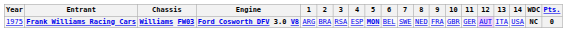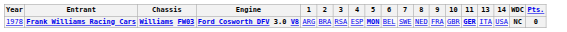 <table class="wikitable" style="text-align:center; font-size:90%">
 <tr>
 <th>Year</th>
 <th>Entrant</th>
 <th>Chassis</th>
 <th>Engine</th>
 <th>1</th>
 <th>2</th>
 <th>3</th>
 <th>4</th>
 <th>5</th>
 <th>6</th>
 <th>7</th>
 <th>8</th>
 <th>9</th>
 <th>10</th>
 <th>11</th>
-<th>12</th>
 <th>13</th>
 <th>14</th>
 <th>WDC</th>
 <th><a href='#'>Pts.</a></th>
 </tr>
 <tr>
-<td><a href='#'>1975</a></td>
+<td><a href='#'>1978</a></td>
 <th><a href='#'>Frank Williams Racing Cars</a></th>
 <th><a href='#'>Williams</a> <a href='#'>FW03</a></th>
 <th><a href='#'>Ford Cosworth DFV</a> 3.0 <a href='#'>V8</a></th>
 <td><a href='#'>ARG</a></td>
 <td><a href='#'>BRA</a></td>
 <td><a href='#'>RSA</a></td>
 <td><a href='#'>ESP</a></td>
 <td><strong><a href='#'>MON</a></strong></td>
 <td><a href='#'>BEL</a></td>
 <td><a href='#'>SWE</a></td>
 <td><a href='#'>NED</a></td>
 <td><a href='#'>FRA</a></td>
 <td><a href='#'>GBR</a></td>
-<td><a href='#'>GER</a></td>
-<td style="background:#EFCFFF;"><a href='#'>AUT</a><br></td>
+<td><strong><a href='#'>GER</a></strong></td>
 <td><a href='#'>ITA</a></td>
 <td><a href='#'>USA</a></td>
 <th>NC</th>
 <th>0</th>
 </tr>
 </table>
